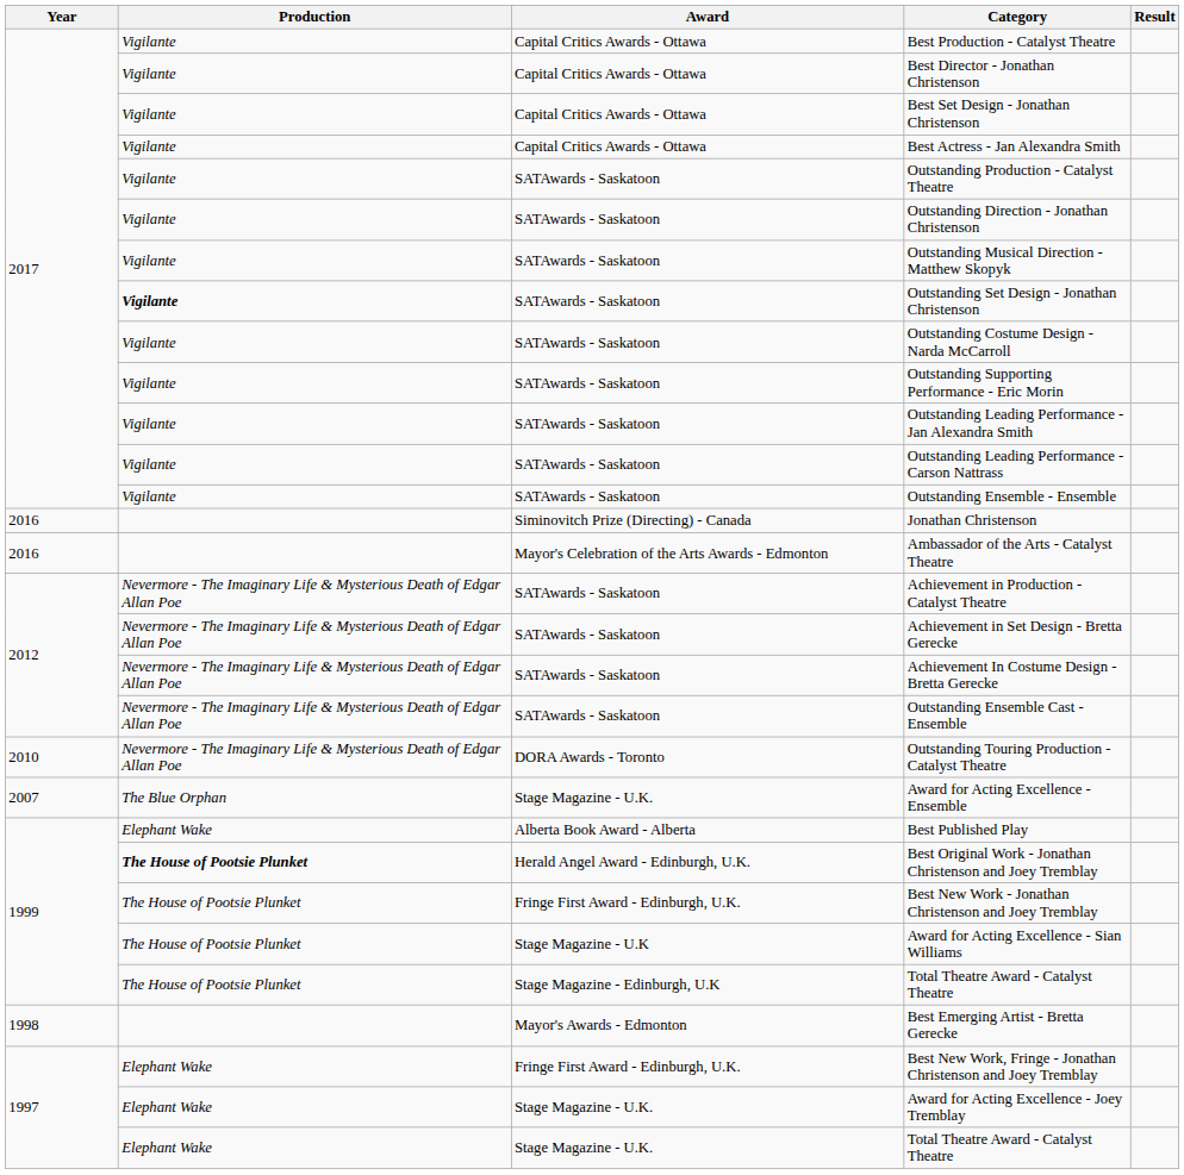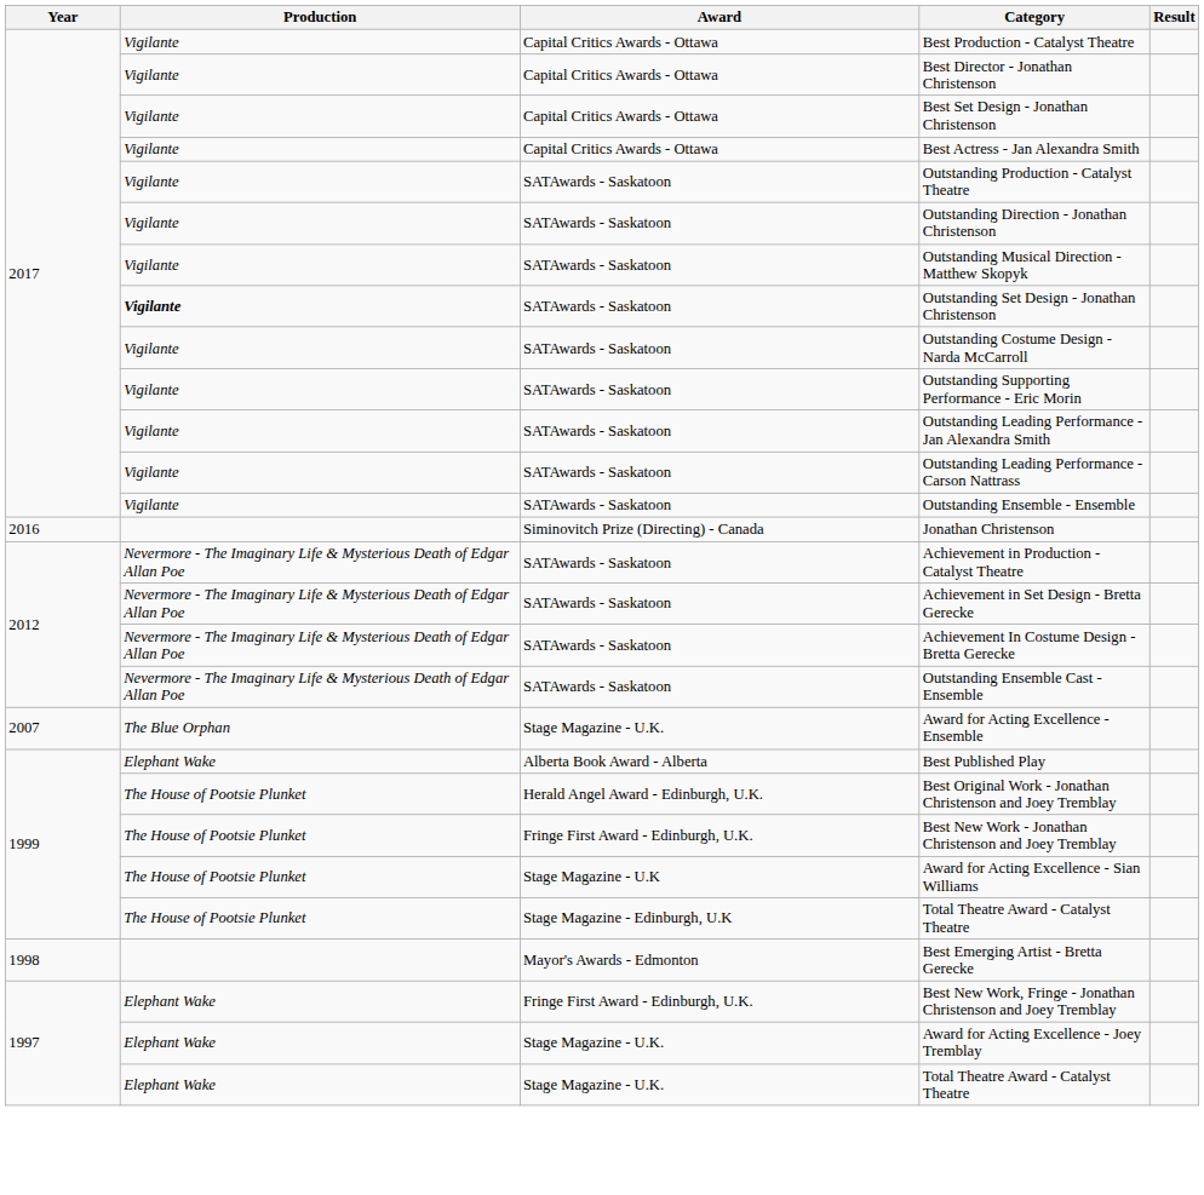 <table class="wikitable">
 <tr>
 <th style="width:10%;">Year</th>
 <th style="width:35%;">Production</th>
 <th style="width:35%;">Award</th>
 <th style="width:35%;">Category</th>
 <th style="width:15%;">Result</th>
 </tr>
 <tr>
 <td rowspan="13">2017</td>
 <td><em>Vigilante</em></td>
 <td>Capital Critics Awards - Ottawa</td>
 <td>Best Production - Catalyst Theatre</td>
 <td></td>
 </tr>
 <tr>
 <td><em>Vigilante</em></td>
 <td>Capital Critics Awards - Ottawa</td>
 <td>Best Director - Jonathan Christenson</td>
 <td></td>
 </tr>
 <tr>
 <td><em>Vigilante</em></td>
 <td>Capital Critics Awards - Ottawa</td>
 <td>Best Set Design - Jonathan Christenson</td>
 <td></td>
 </tr>
 <tr>
 <td><em>Vigilante</em></td>
 <td>Capital Critics Awards - Ottawa</td>
 <td>Best Actress - Jan Alexandra Smith</td>
 <td></td>
 </tr>
 <tr>
 <td><em>Vigilante</em></td>
 <td>SATAwards - Saskatoon</td>
 <td>Outstanding Production - Catalyst Theatre</td>
 <td></td>
 </tr>
 <tr>
 <td><em>Vigilante</em></td>
 <td>SATAwards - Saskatoon</td>
 <td>Outstanding Direction - Jonathan Christenson</td>
 <td></td>
 </tr>
 <tr>
 <td><em>Vigilante</em></td>
 <td>SATAwards - Saskatoon</td>
 <td>Outstanding Musical Direction - Matthew Skopyk</td>
 <td></td>
 </tr>
 <tr>
 <td><strong><em>Vigilante</em></strong></td>
 <td>SATAwards - Saskatoon</td>
 <td>Outstanding Set Design - Jonathan Christenson</td>
 <td></td>
 </tr>
 <tr>
 <td><em>Vigilante</em></td>
 <td>SATAwards - Saskatoon</td>
 <td>Outstanding Costume Design - Narda McCarroll</td>
 <td></td>
 </tr>
 <tr>
 <td><em>Vigilante</em></td>
 <td>SATAwards - Saskatoon</td>
 <td>Outstanding Supporting Performance - Eric Morin</td>
 <td></td>
 </tr>
 <tr>
 <td><em>Vigilante</em></td>
 <td>SATAwards - Saskatoon</td>
 <td>Outstanding Leading Performance - Jan Alexandra Smith</td>
 <td></td>
 </tr>
 <tr>
 <td><em>Vigilante</em></td>
 <td>SATAwards - Saskatoon</td>
 <td>Outstanding Leading Performance - Carson Nattrass</td>
 <td></td>
 </tr>
 <tr>
 <td><em>Vigilante</em></td>
 <td>SATAwards - Saskatoon</td>
 <td>Outstanding Ensemble - Ensemble</td>
 <td></td>
 </tr>
 <tr>
 <td>2016</td>
 <td></td>
 <td>Siminovitch Prize (Directing) - Canada</td>
 <td>Jonathan Christenson</td>
 <td></td>
 </tr>
 <tr>
-<td>2016</td>
-<td></td>
-<td>Mayor's Celebration of the Arts Awards - Edmonton</td>
-<td>Ambassador of the Arts - Catalyst Theatre</td>
-<td></td>
-</tr>
-<tr>
 <td rowspan="4">2012</td>
 <td><em>Nevermore - The Imaginary Life & Mysterious Death of Edgar Allan Poe</em></td>
 <td>SATAwards - Saskatoon</td>
 <td>Achievement in Production - Catalyst Theatre</td>
 <td></td>
 </tr>
 <tr>
 <td><em>Nevermore - The Imaginary Life & Mysterious Death of Edgar Allan Poe</em></td>
 <td>SATAwards - Saskatoon</td>
 <td>Achievement in Set Design - Bretta Gerecke</td>
 <td></td>
 </tr>
 <tr>
 <td><em>Nevermore - The Imaginary Life & Mysterious Death of Edgar Allan Poe</em></td>
 <td>SATAwards - Saskatoon</td>
 <td>Achievement In Costume Design - Bretta Gerecke</td>
 <td></td>
 </tr>
 <tr>
 <td><em>Nevermore - The Imaginary Life & Mysterious Death of Edgar Allan Poe</em></td>
 <td>SATAwards - Saskatoon</td>
 <td>Outstanding Ensemble Cast - Ensemble</td>
 <td></td>
 </tr>
 <tr>
-<td>2010</td>
-<td><em>Nevermore - The Imaginary Life & Mysterious Death of Edgar Allan Poe</em></td>
-<td>DORA Awards - Toronto</td>
-<td>Outstanding Touring Production - Catalyst Theatre</td>
-<td></td>
-</tr>
-<tr>
 <td>2007</td>
 <td><em>The Blue Orphan</em></td>
 <td>Stage Magazine - U.K.</td>
 <td>Award for Acting Excellence - Ensemble</td>
 <td></td>
 </tr>
 <tr>
 <td rowspan="5">1999</td>
 <td><em>Elephant Wake</em></td>
 <td>Alberta Book Award - Alberta</td>
 <td>Best Published Play</td>
 <td></td>
 </tr>
 <tr>
-<td><strong><em>The House of Pootsie Plunket</em></strong></td>
+<td><em>The House of Pootsie Plunket</em></td>
 <td>Herald Angel Award - Edinburgh, U.K.</td>
 <td>Best Original Work - Jonathan Christenson and Joey Tremblay</td>
 <td></td>
 </tr>
 <tr>
 <td><em>The House of Pootsie Plunket</em></td>
 <td>Fringe First Award - Edinburgh, U.K.</td>
 <td>Best New Work - Jonathan Christenson and Joey Tremblay</td>
 <td></td>
 </tr>
 <tr>
 <td><em>The House of Pootsie Plunket</em></td>
 <td>Stage Magazine - U.K</td>
 <td>Award for Acting Excellence - Sian Williams</td>
 <td></td>
 </tr>
 <tr>
 <td><em>The House of Pootsie Plunket</em></td>
 <td>Stage Magazine - Edinburgh, U.K</td>
 <td>Total Theatre Award - Catalyst Theatre</td>
 <td></td>
 </tr>
 <tr>
 <td>1998</td>
 <td></td>
 <td>Mayor's Awards - Edmonton</td>
 <td>Best Emerging Artist - Bretta Gerecke</td>
 <td></td>
 </tr>
 <tr>
 <td rowspan="3">1997</td>
 <td><em>Elephant Wake</em></td>
 <td>Fringe First Award - Edinburgh, U.K.</td>
 <td>Best New Work, Fringe - Jonathan Christenson and Joey Tremblay</td>
 <td></td>
 </tr>
 <tr>
 <td><em>Elephant Wake</em></td>
 <td>Stage Magazine - U.K.</td>
 <td>Award for Acting Excellence - Joey Tremblay</td>
 <td></td>
 </tr>
 <tr>
 <td><em>Elephant Wake</em></td>
 <td>Stage Magazine - U.K.</td>
 <td>Total Theatre Award - Catalyst Theatre</td>
 <td></td>
 </tr>
 </table>
